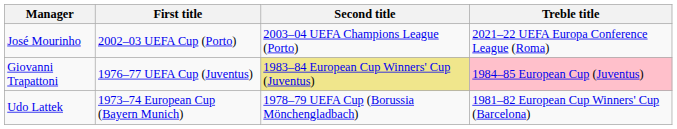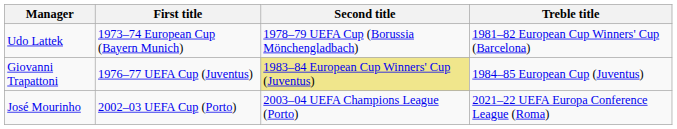 <table class="wikitable sortable">
 <tr>
 <th>Manager</th>
 <th>First title</th>
 <th>Second title</th>
 <th>Treble title</th>
 </tr>
 <tr>
+<td> <a href='#'>Udo Lattek</a></td>
+<td><a href='#'>1973–74 European Cup</a> (<a href='#'>Bayern Munich</a>)</td>
+<td><a href='#'>1978–79 UEFA Cup</a> (<a href='#'>Borussia Mönchengladbach</a>)</td>
+<td><a href='#'>1981–82 European Cup Winners' Cup</a> (<a href='#'>Barcelona</a>)</td>
+</tr>
+<tr>
+<td> <a href='#'>Giovanni Trapattoni</a></td>
+<td><a href='#'>1976–77 UEFA Cup</a> (<a href='#'>Juventus</a>)</td>
+<td style="background: khaki;"><a href='#'>1983–84 European Cup Winners' Cup</a> (<a href='#'>Juventus</a>)</td>
+<td><a href='#'>1984–85 European Cup</a> (<a href='#'>Juventus</a>)</td>
+</tr>
+<tr>
 <td> <a href='#'>José Mourinho</a></td>
 <td><a href='#'>2002–03 UEFA Cup</a> (<a href='#'>Porto</a>)</td>
 <td><a href='#'>2003–04 UEFA Champions League</a> (<a href='#'>Porto</a>)</td>
 <td><a href='#'>2021–22 UEFA Europa Conference League</a> (<a href='#'>Roma</a>)</td>
 </tr>
-<tr>
-<td> <a href='#'>Giovanni Trapattoni</a></td>
-<td><a href='#'>1976–77 UEFA Cup</a> (<a href='#'>Juventus</a>)</td>
-<td style="background: khaki;"><a href='#'>1983–84 European Cup Winners' Cup</a> (<a href='#'>Juventus</a>)</td>
-<td style="background: pink;"><a href='#'>1984–85 European Cup</a> (<a href='#'>Juventus</a>)</td>
-</tr>
-<tr>
-<td> <a href='#'>Udo Lattek</a></td>
-<td><a href='#'>1973–74 European Cup</a> (<a href='#'>Bayern Munich</a>)</td>
-<td><a href='#'>1978–79 UEFA Cup</a> (<a href='#'>Borussia Mönchengladbach</a>)</td>
-<td><a href='#'>1981–82 European Cup Winners' Cup</a> (<a href='#'>Barcelona</a>)</td>
-</tr>
 </table>
